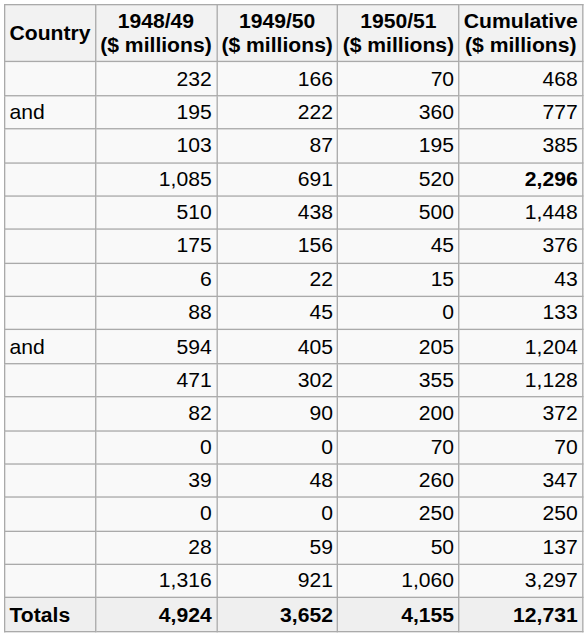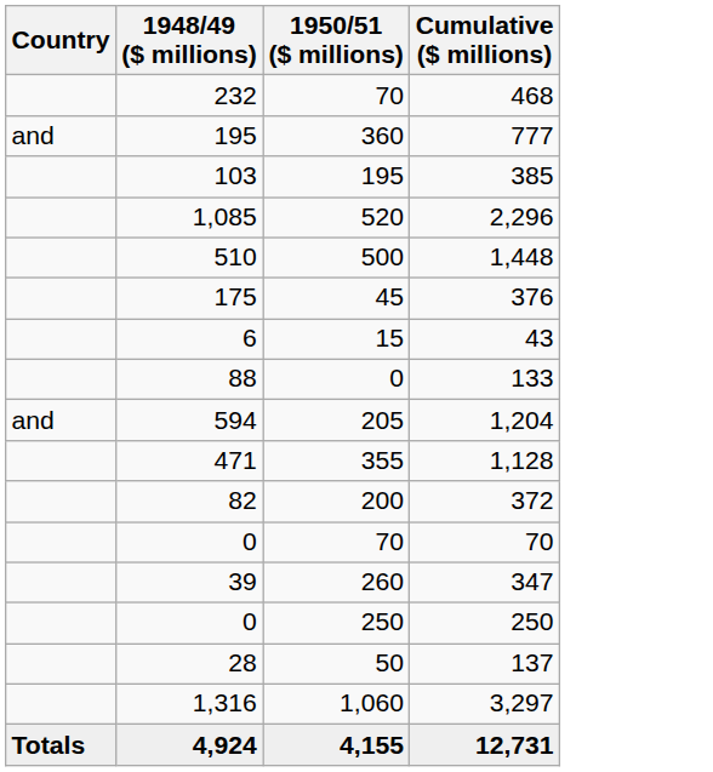 <table class="wikitable sortable">
 <tr>
 <th class="unsortable">Country</th>
 <th>1948/49<br>($ millions)</th>
-<th>1949/50<br>($ millions)</th>
 <th>1950/51<br>($ millions)</th>
 <th>Cumulative<br>($ millions)</th>
 </tr>
 <tr>
 <td></td>
 <td style="text-align: right">232</td>
-<td style="text-align: right">166</td>
 <td style="text-align: right">70</td>
 <td style="text-align: right">468</td>
 </tr>
 <tr>
 <td> and </td>
 <td style="text-align: right">195</td>
-<td style="text-align: right">222</td>
 <td style="text-align: right">360</td>
 <td style="text-align: right">777</td>
 </tr>
 <tr>
 <td></td>
 <td style="text-align: right">103</td>
-<td style="text-align: right">87</td>
 <td style="text-align: right">195</td>
 <td style="text-align: right">385</td>
 </tr>
 <tr>
 <td></td>
 <td style="text-align: right">1,085</td>
-<td style="text-align: right">691</td>
 <td style="text-align: right">520</td>
-<td style="text-align: right"><strong>2,296</strong></td>
+<td style="text-align: right">2,296</td>
 </tr>
 <tr>
 <td></td>
 <td style="text-align: right">510</td>
-<td style="text-align: right">438</td>
 <td style="text-align: right">500</td>
 <td style="text-align: right">1,448</td>
 </tr>
 <tr>
 <td></td>
 <td style="text-align: right">175</td>
-<td style="text-align: right">156</td>
 <td style="text-align: right">45</td>
 <td style="text-align: right">376</td>
 </tr>
 <tr>
 <td></td>
 <td style="text-align: right">6</td>
-<td style="text-align: right">22</td>
 <td style="text-align: right">15</td>
 <td style="text-align: right">43</td>
 </tr>
 <tr>
 <td></td>
 <td style="text-align: right">88</td>
-<td style="text-align: right">45</td>
 <td style="text-align: right">0</td>
 <td style="text-align: right">133</td>
 </tr>
 <tr>
 <td> and </td>
 <td style="text-align: right">594</td>
-<td style="text-align: right">405</td>
 <td style="text-align: right">205</td>
 <td style="text-align: right">1,204</td>
 </tr>
 <tr>
 <td></td>
 <td style="text-align: right">471</td>
-<td style="text-align: right">302</td>
 <td style="text-align: right">355</td>
 <td style="text-align: right">1,128</td>
 </tr>
 <tr>
 <td></td>
 <td style="text-align: right">82</td>
-<td style="text-align: right">90</td>
 <td style="text-align: right">200</td>
 <td style="text-align: right">372</td>
 </tr>
 <tr>
 <td></td>
-<td style="text-align: right">0</td>
 <td style="text-align: right">0</td>
 <td style="text-align: right">70</td>
 <td style="text-align: right">70</td>
 </tr>
 <tr>
 <td></td>
 <td style="text-align: right">39</td>
-<td style="text-align: right">48</td>
 <td style="text-align: right">260</td>
 <td style="text-align: right">347</td>
 </tr>
 <tr>
 <td></td>
-<td style="text-align: right">0</td>
 <td style="text-align: right">0</td>
 <td style="text-align: right">250</td>
 <td style="text-align: right">250</td>
 </tr>
 <tr>
 <td></td>
 <td style="text-align: right">28</td>
-<td style="text-align: right">59</td>
 <td style="text-align: right">50</td>
 <td style="text-align: right">137</td>
 </tr>
 <tr>
 <td></td>
 <td style="text-align: right">1,316</td>
-<td style="text-align: right">921</td>
 <td style="text-align: right">1,060</td>
 <td style="text-align: right">3,297</td>
 </tr>
 <tr class="sortbottom">
 <th style="background:#efefef; text-align: left;">Totals</th>
 <th style="background:#efefef; text-align: right;">4,924</th>
-<th style="background:#efefef; text-align: right;">3,652</th>
 <th style="background:#efefef; text-align: right;">4,155</th>
 <th style="background:#efefef; text-align: right">12,731</th>
 </tr>
 </table>
